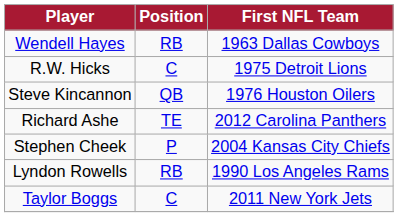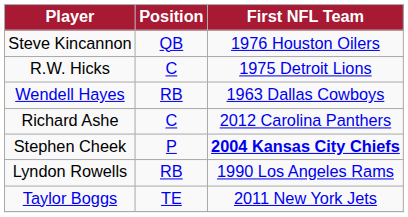 <table class="wikitable">
 <tr align="center" style="background:#A81933;color:#FFFFFF;">
 <td><strong>Player</strong></td>
 <td><strong>Position</strong></td>
 <td><strong>First NFL Team</strong></td>
 </tr>
 <tr align="center" bgcolor="">
-<td><a href='#'>Wendell Hayes</a></td>
-<td><a href='#'>RB</a></td>
-<td><a href='#'>1963 Dallas Cowboys</a></td>
+<td>Steve Kincannon</td>
+<td><a href='#'>QB</a></td>
+<td><a href='#'>1976 Houston Oilers</a></td>
 </tr>
 <tr align="center" bgcolor="">
 <td>R.W. Hicks</td>
 <td><a href='#'>C</a></td>
 <td><a href='#'>1975 Detroit Lions</a></td>
 </tr>
 <tr align="center" bgcolor="">
-<td>Steve Kincannon</td>
-<td><a href='#'>QB</a></td>
-<td><a href='#'>1976 Houston Oilers</a></td>
+<td><a href='#'>Wendell Hayes</a></td>
+<td><a href='#'>RB</a></td>
+<td><a href='#'>1963 Dallas Cowboys</a></td>
 </tr>
 <tr align="center" bgcolor="">
 <td>Richard Ashe</td>
-<td><a href='#'>TE</a></td>
+<td><a href='#'>C</a></td>
 <td><a href='#'>2012 Carolina Panthers</a></td>
 </tr>
 <tr align="center" bgcolor="">
 <td>Stephen Cheek</td>
 <td><a href='#'>P</a></td>
-<td><a href='#'>2004 Kansas City Chiefs</a></td>
+<td><strong><a href='#'>2004 Kansas City Chiefs</a></strong></td>
 </tr>
 <tr align="center" bgcolor="">
 <td>Lyndon Rowells</td>
 <td><a href='#'>RB</a></td>
 <td><a href='#'>1990 Los Angeles Rams</a></td>
 </tr>
 <tr align="center" bgcolor="">
 <td><a href='#'>Taylor Boggs</a></td>
-<td><a href='#'>C</a></td>
+<td><a href='#'>TE</a></td>
 <td><a href='#'>2011 New York Jets</a></td>
 </tr>
 <tr>
 </tr>
 </table>
